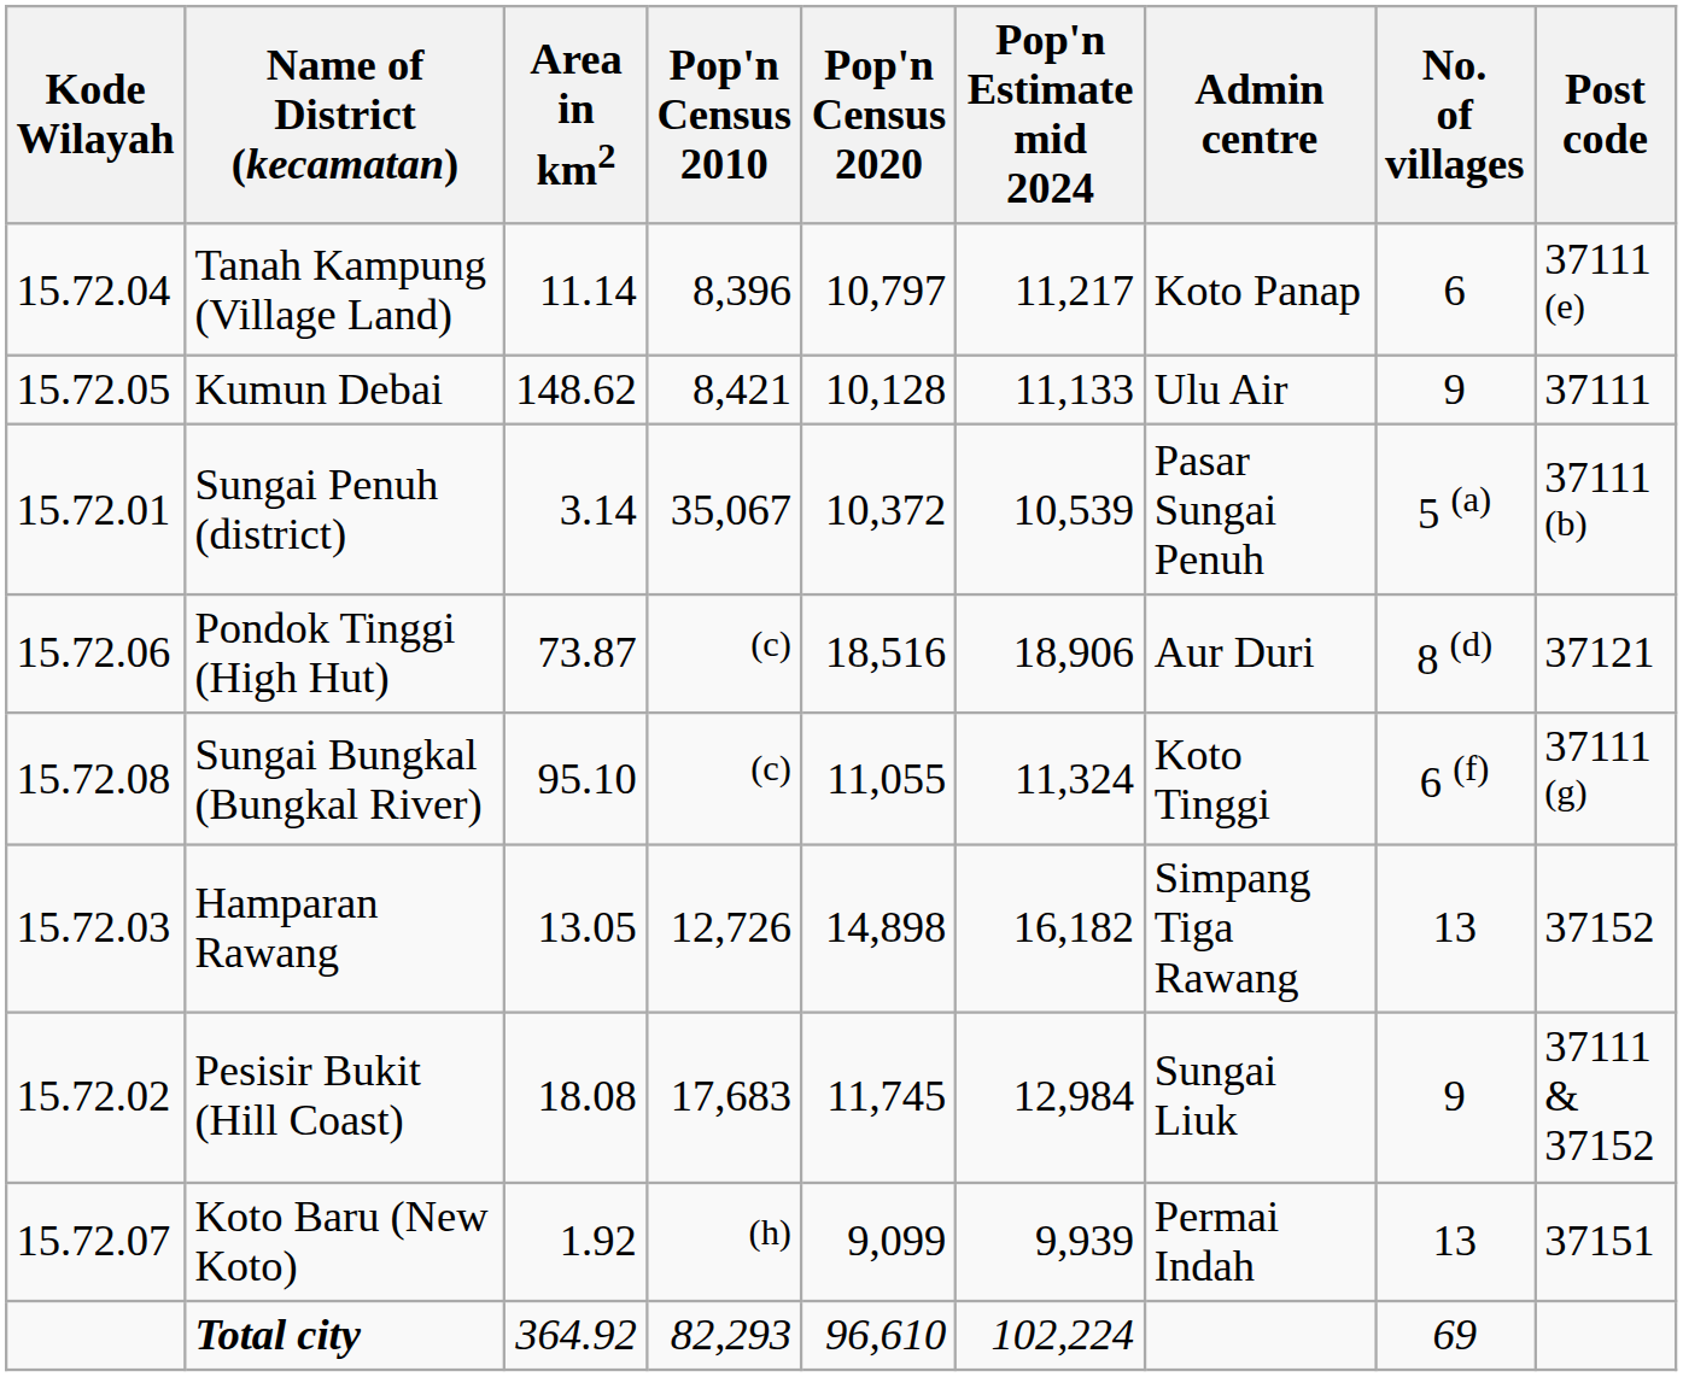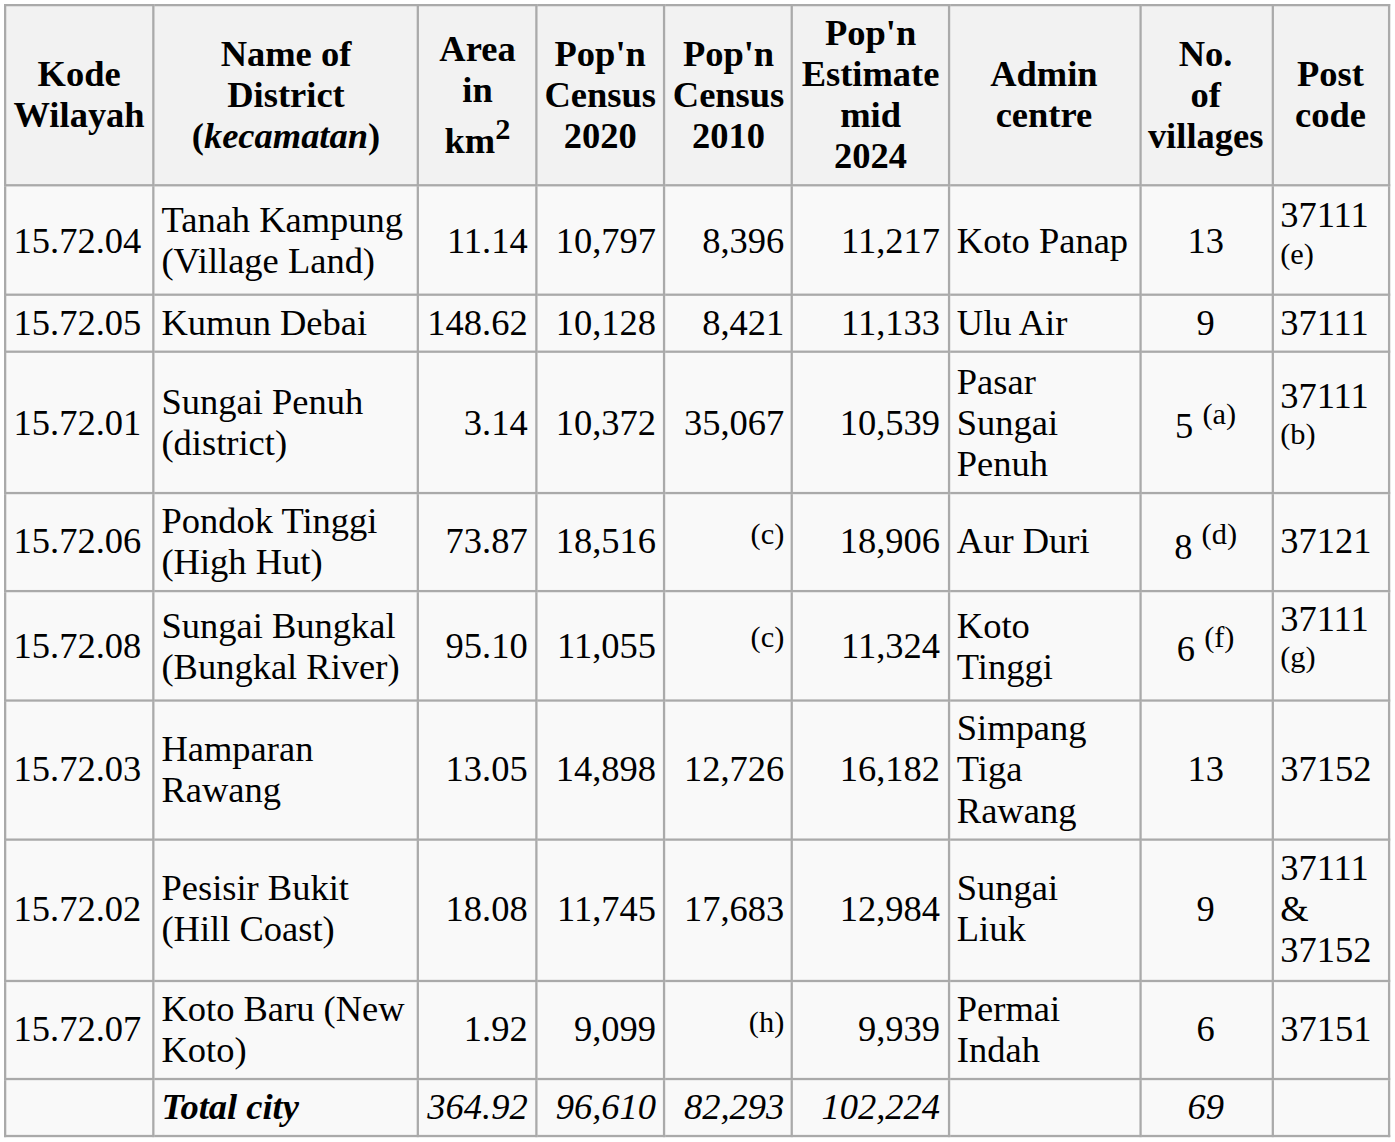 <table class="sortable wikitable">
 <tr>
 <th>Kode <br>Wilayah</th>
 <th>Name of<br>District<br>(<em>kecamatan</em>)</th>
 <th>Area<br> in <br> km<sup>2</sup></th>
+<th>Pop'n<br>Census<br>2020</th>
 <th>Pop'n<br>Census<br>2010</th>
-<th>Pop'n<br>Census<br>2020</th>
 <th>Pop'n<br>Estimate<br>mid 2024</th>
 <th>Admin<br> centre</th>
 <th>No.<br> of<br>villages</th>
 <th>Post<br>code</th>
 </tr>
 <tr>
 <td>15.72.04</td>
 <td>Tanah Kampung (Village Land)</td>
 <td align="right">11.14</td>
+<td align="right">10,797</td>
 <td align="right">8,396</td>
-<td align="right">10,797</td>
 <td align="right">11,217</td>
 <td>Koto Panap</td>
-<td align="center">6</td>
+<td align="center">13</td>
 <td>37111 <sup>(e)</sup></td>
 </tr>
 <tr>
 <td>15.72.05</td>
 <td>Kumun Debai</td>
 <td align="right">148.62</td>
+<td align="right">10,128</td>
 <td align="right">8,421</td>
-<td align="right">10,128</td>
 <td align="right">11,133</td>
 <td>Ulu Air</td>
 <td align="center">9</td>
 <td>37111</td>
 </tr>
 <tr>
 <td>15.72.01</td>
 <td>Sungai Penuh (district)</td>
 <td align="right">3.14</td>
+<td align="right">10,372</td>
 <td align="right">35,067</td>
-<td align="right">10,372</td>
 <td align="right">10,539</td>
 <td>Pasar Sungai Penuh</td>
 <td align="center">5 <sup>(a)</sup></td>
 <td>37111 <sup>(b)</sup></td>
 </tr>
 <tr>
 <td>15.72.06</td>
 <td>Pondok Tinggi (High Hut)</td>
 <td align="right">73.87</td>
+<td align="right">18,516</td>
 <td align="right"><sup>(c)</sup></td>
-<td align="right">18,516</td>
 <td align="right">18,906</td>
 <td>Aur Duri</td>
 <td align="center">8 <sup>(d)</sup></td>
 <td>37121</td>
 </tr>
 <tr>
 <td>15.72.08</td>
 <td>Sungai Bungkal <br>(Bungkal River)</td>
 <td align="right">95.10</td>
+<td align="right">11,055</td>
 <td align="right"><sup>(c)</sup></td>
-<td align="right">11,055</td>
 <td align="right">11,324</td>
 <td>Koto Tinggi</td>
 <td align="center">6 <sup>(f)</sup></td>
 <td>37111 <sup>(g)</sup></td>
 </tr>
 <tr>
 <td>15.72.03</td>
 <td>Hamparan Rawang</td>
 <td align="right">13.05</td>
+<td align="right">14,898</td>
 <td align="right">12,726</td>
-<td align="right">14,898</td>
 <td align="right">16,182</td>
 <td>Simpang Tiga Rawang</td>
 <td align="center">13</td>
 <td>37152</td>
 </tr>
 <tr>
 <td>15.72.02</td>
 <td>Pesisir Bukit (Hill Coast)</td>
 <td align="right">18.08</td>
+<td align="right">11,745</td>
 <td align="right">17,683</td>
-<td align="right">11,745</td>
 <td align="right">12,984</td>
 <td>Sungai Liuk</td>
 <td align="center">9</td>
 <td>37111 <br>& 37152</td>
 </tr>
 <tr>
 <td>15.72.07</td>
 <td>Koto Baru (New Koto)</td>
 <td align="right">1.92</td>
+<td align="right">9,099</td>
 <td align="right"><sup>(h)</sup></td>
-<td align="right">9,099</td>
 <td align="right">9,939</td>
 <td>Permai Indah</td>
-<td align="center">13</td>
+<td align="center">6</td>
 <td>37151</td>
 </tr>
 <tr>
 <td></td>
 <td><strong><em>Total city</em></strong></td>
 <td align="right"><em>364.92</em></td>
+<td align="right"><em>96,610</em></td>
 <td align="right"><em>82,293</em></td>
-<td align="right"><em>96,610</em></td>
 <td align="right"><em>102,224</em></td>
 <td></td>
 <td align="center"><em>69</em></td>
 <td></td>
 </tr>
 </table>
